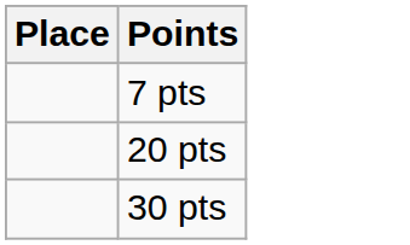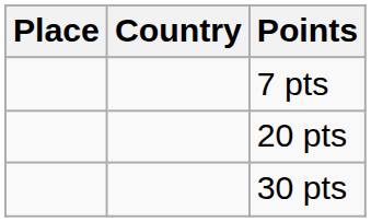 <table class=wikitable>
 <tr>
 <th>Place</th>
+<th>Country</th>
 <th>Points</th>
 </tr>
 <tr>
 <td align=center></td>
+<td></td>
 <td>7 pts</td>
 </tr>
 <tr>
 <td align=center></td>
+<td></td>
 <td>20 pts</td>
 </tr>
 <tr>
 <td align=center></td>
+<td></td>
 <td>30 pts</td>
 </tr>
 </table>
